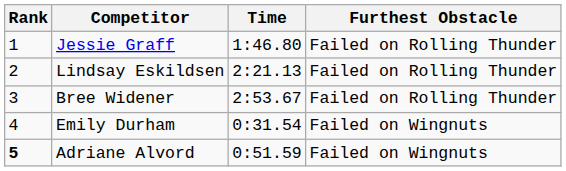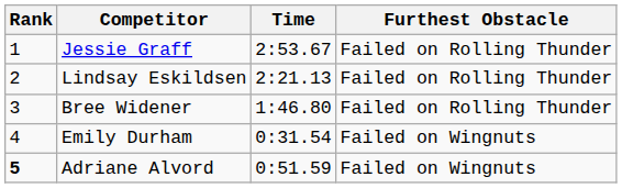 <table class="wikitable sortable mw-collapsible">
 <tr>
 <th>Rank</th>
 <th>Competitor</th>
 <th>Time</th>
 <th>Furthest Obstacle</th>
 </tr>
 <tr>
 <td>1</td>
 <td><a href='#'>Jessie Graff</a></td>
-<td>1:46.80</td>
+<td>2:53.67</td>
 <td>Failed on Rolling Thunder</td>
 </tr>
 <tr>
 <td>2</td>
 <td>Lindsay Eskildsen</td>
 <td>2:21.13</td>
 <td>Failed on Rolling Thunder</td>
 </tr>
 <tr>
 <td>3</td>
 <td>Bree Widener</td>
-<td>2:53.67</td>
+<td>1:46.80</td>
 <td>Failed on Rolling Thunder</td>
 </tr>
 <tr>
 <td>4</td>
 <td>Emily Durham</td>
 <td>0:31.54</td>
 <td>Failed on Wingnuts</td>
 </tr>
 <tr>
 <td><strong>5</strong></td>
 <td>Adriane Alvord</td>
 <td>0:51.59</td>
 <td>Failed on Wingnuts</td>
 </tr>
 </table>
